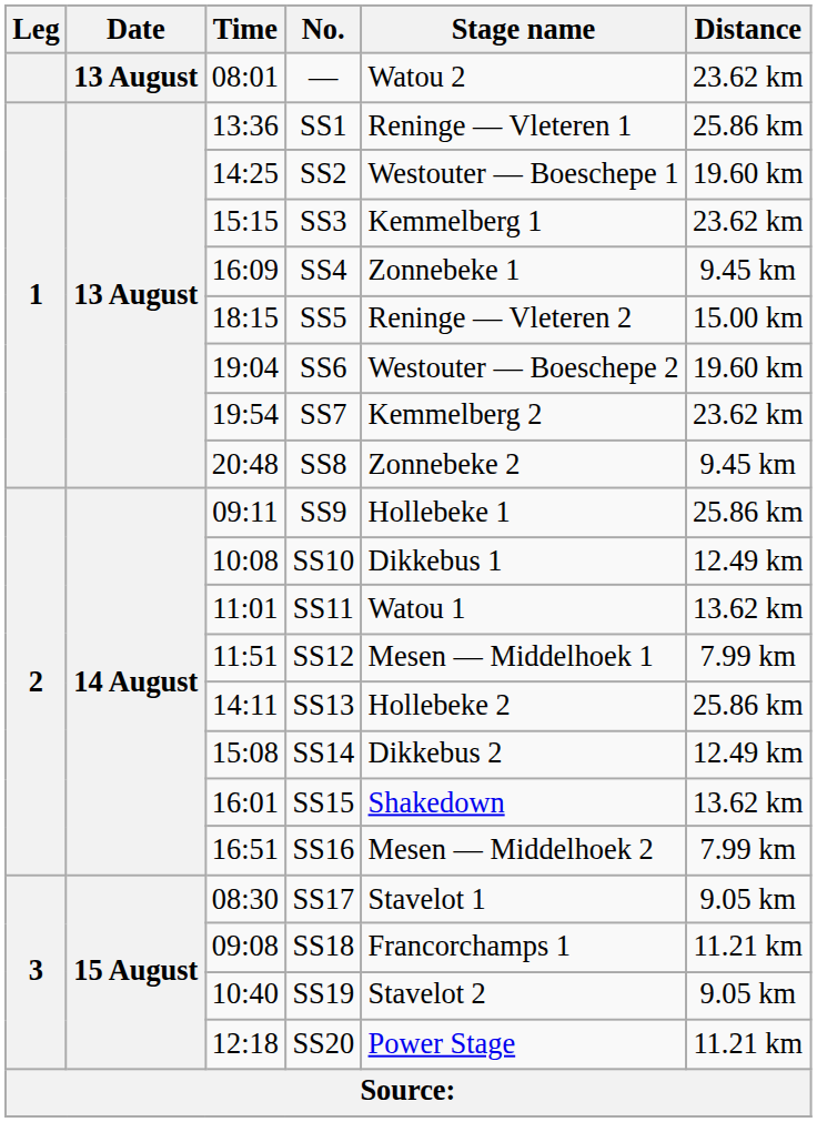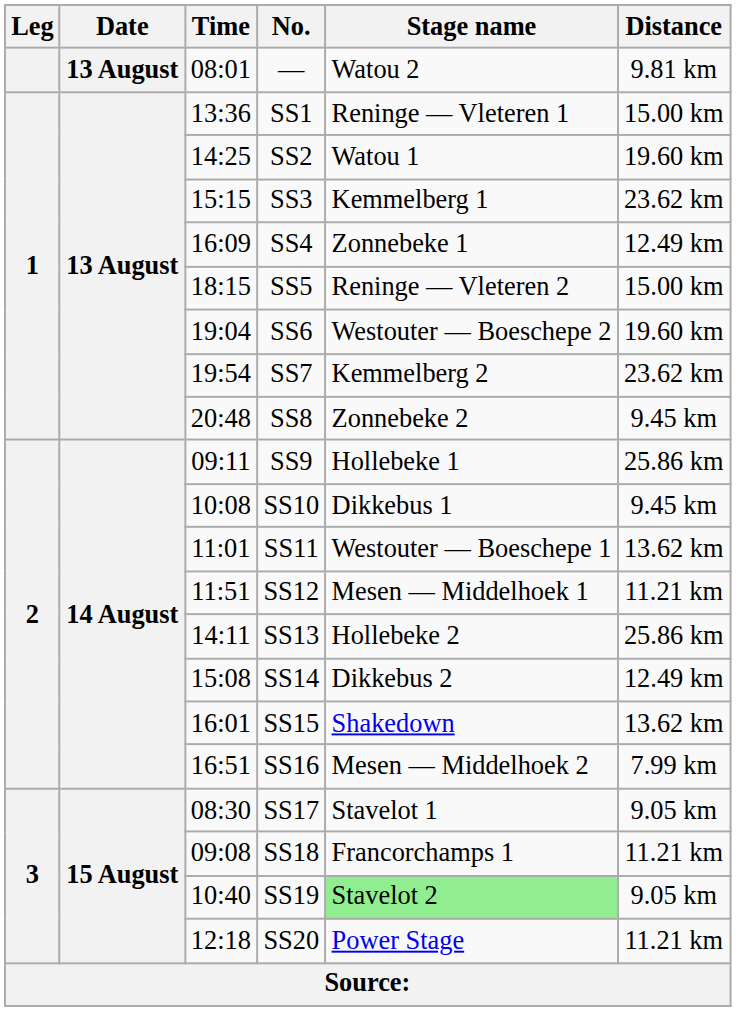 <table class="wikitable" style="font-size: 85%;">
 <tr>
 <th>Leg</th>
 <th>Date</th>
 <th>Time</th>
 <th>No.</th>
 <th>Stage name</th>
 <th>Distance</th>
 </tr>
 <tr>
 <th></th>
 <th>13 August</th>
 <td align="center">08:01</td>
 <td align="center">—</td>
 <td>Watou 2</td>
-<td align="center">23.62 km</td>
+<td align="center">9.81 km</td>
 </tr>
 <tr>
 <th rowspan="8">1</th>
 <th rowspan="8">13 August</th>
 <td align="center">13:36</td>
 <td align="center">SS1</td>
 <td>Reninge — Vleteren 1</td>
-<td align="center">25.86 km</td>
+<td align="center">15.00 km</td>
 </tr>
 <tr>
 <td align="center">14:25</td>
 <td align="center">SS2</td>
-<td>Westouter — Boeschepe 1</td>
+<td>Watou 1</td>
 <td align="center">19.60 km</td>
 </tr>
 <tr>
 <td align="center">15:15</td>
 <td align="center">SS3</td>
 <td>Kemmelberg 1</td>
 <td align="center">23.62 km</td>
 </tr>
 <tr>
 <td align="center">16:09</td>
 <td align="center">SS4</td>
 <td>Zonnebeke 1</td>
-<td align="center">9.45 km</td>
+<td align="center">12.49 km</td>
 </tr>
 <tr>
 <td align="center">18:15</td>
 <td align="center">SS5</td>
 <td>Reninge — Vleteren 2</td>
 <td align="center">15.00 km</td>
 </tr>
 <tr>
 <td align="center">19:04</td>
 <td align="center">SS6</td>
 <td>Westouter — Boeschepe 2</td>
 <td align="center">19.60 km</td>
 </tr>
 <tr>
 <td align="center">19:54</td>
 <td align="center">SS7</td>
 <td>Kemmelberg 2</td>
 <td align="center">23.62 km</td>
 </tr>
 <tr>
 <td align="center">20:48</td>
 <td align="center">SS8</td>
 <td>Zonnebeke 2</td>
 <td align="center">9.45 km</td>
 </tr>
 <tr>
 <th rowspan="8">2</th>
 <th rowspan="8">14 August</th>
 <td align="center">09:11</td>
 <td align="center">SS9</td>
 <td>Hollebeke 1</td>
 <td align="center">25.86 km</td>
 </tr>
 <tr>
 <td align="center">10:08</td>
 <td align="center">SS10</td>
 <td>Dikkebus 1</td>
-<td align="center">12.49 km</td>
+<td align="center">9.45 km</td>
 </tr>
 <tr>
 <td align="center">11:01</td>
 <td align="center">SS11</td>
-<td>Watou 1</td>
+<td>Westouter — Boeschepe 1</td>
 <td align="center">13.62 km</td>
 </tr>
 <tr>
 <td align="center">11:51</td>
 <td align="center">SS12</td>
 <td>Mesen — Middelhoek 1</td>
-<td align="center">7.99 km</td>
+<td align="center">11.21 km</td>
 </tr>
 <tr>
 <td align="center">14:11</td>
 <td align="center">SS13</td>
 <td>Hollebeke 2</td>
 <td align="center">25.86 km</td>
 </tr>
 <tr>
 <td align="center">15:08</td>
 <td align="center">SS14</td>
 <td>Dikkebus 2</td>
 <td align="center">12.49 km</td>
 </tr>
 <tr>
 <td align="center">16:01</td>
 <td align="center">SS15</td>
 <td><a href='#'>Shakedown</a></td>
 <td align="center">13.62 km</td>
 </tr>
 <tr>
 <td align="center">16:51</td>
 <td align="center">SS16</td>
 <td>Mesen — Middelhoek 2</td>
 <td align="center">7.99 km</td>
 </tr>
 <tr>
 <th rowspan="4">3</th>
 <th rowspan="4">15 August</th>
 <td align="center">08:30</td>
 <td align="center">SS17</td>
 <td>Stavelot 1</td>
 <td align="center">9.05 km</td>
 </tr>
 <tr>
 <td align="center">09:08</td>
 <td align="center">SS18</td>
 <td>Francorchamps 1</td>
 <td align="center">11.21 km</td>
 </tr>
 <tr>
 <td align="center">10:40</td>
 <td align="center">SS19</td>
-<td>Stavelot 2</td>
+<td style="background: lightgreen;">Stavelot 2</td>
 <td align="center">9.05 km</td>
 </tr>
 <tr>
 <td align="center">12:18</td>
 <td align="center">SS20</td>
 <td><a href='#'>Power Stage</a></td>
 <td align="center">11.21 km</td>
 </tr>
 <tr>
 <th colspan="6">Source:</th>
 </tr>
 <tr>
 </tr>
 </table>
